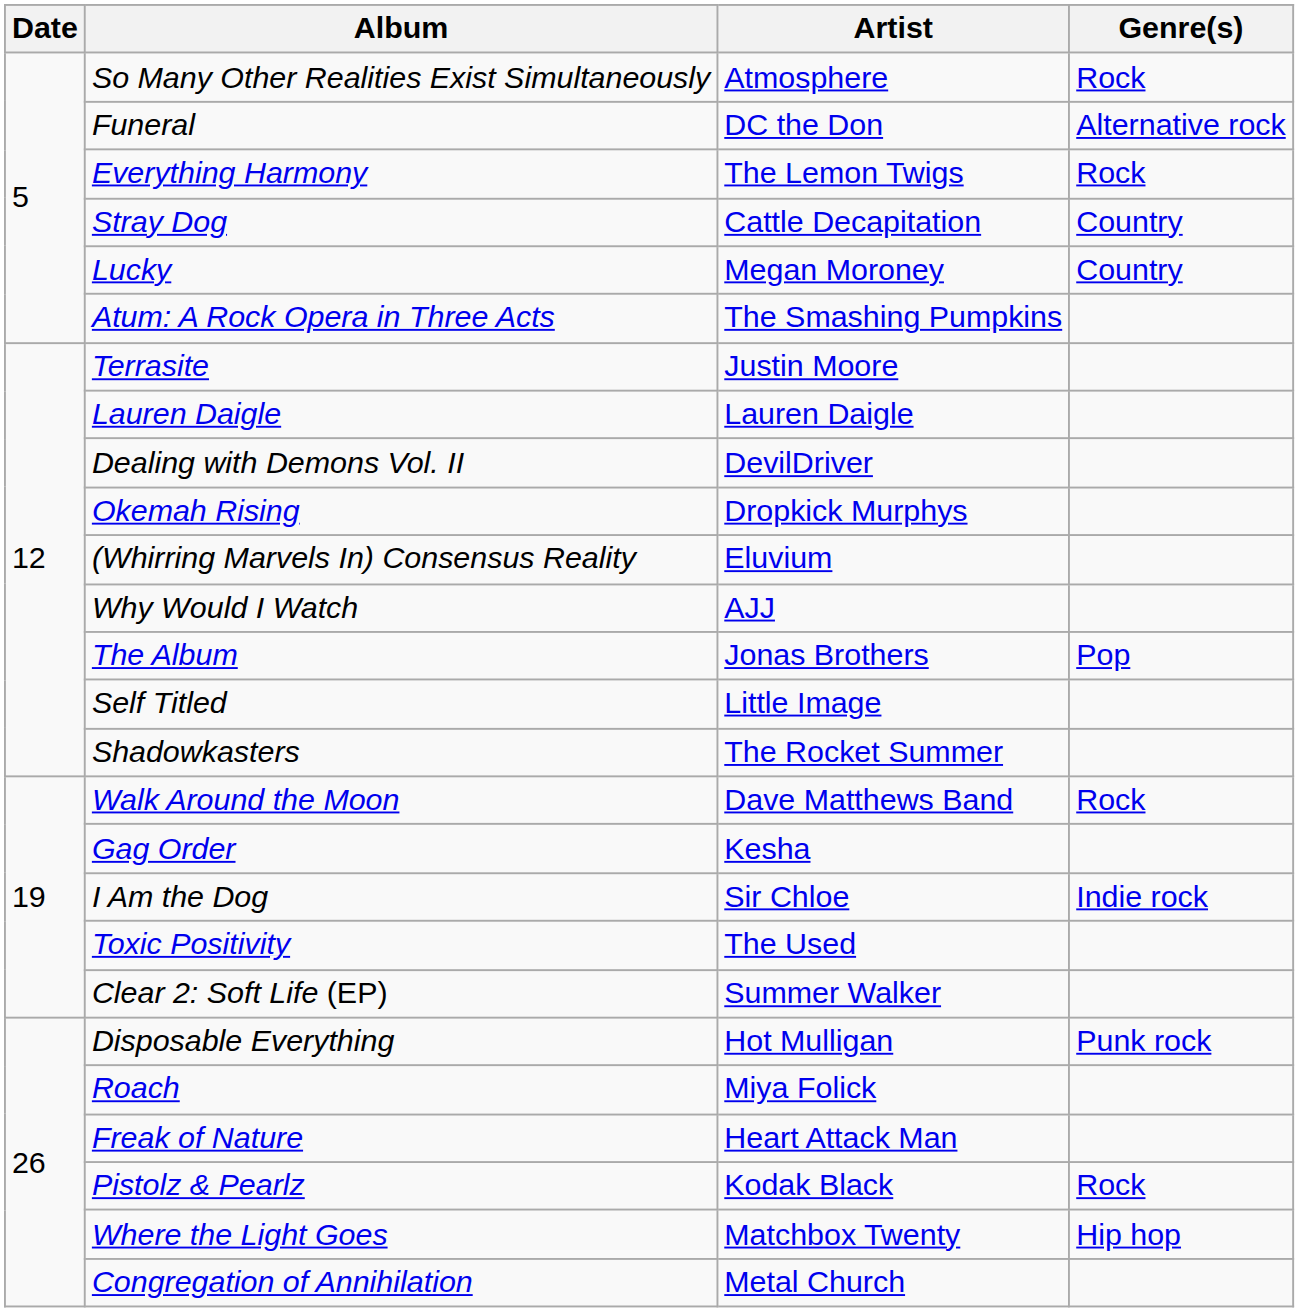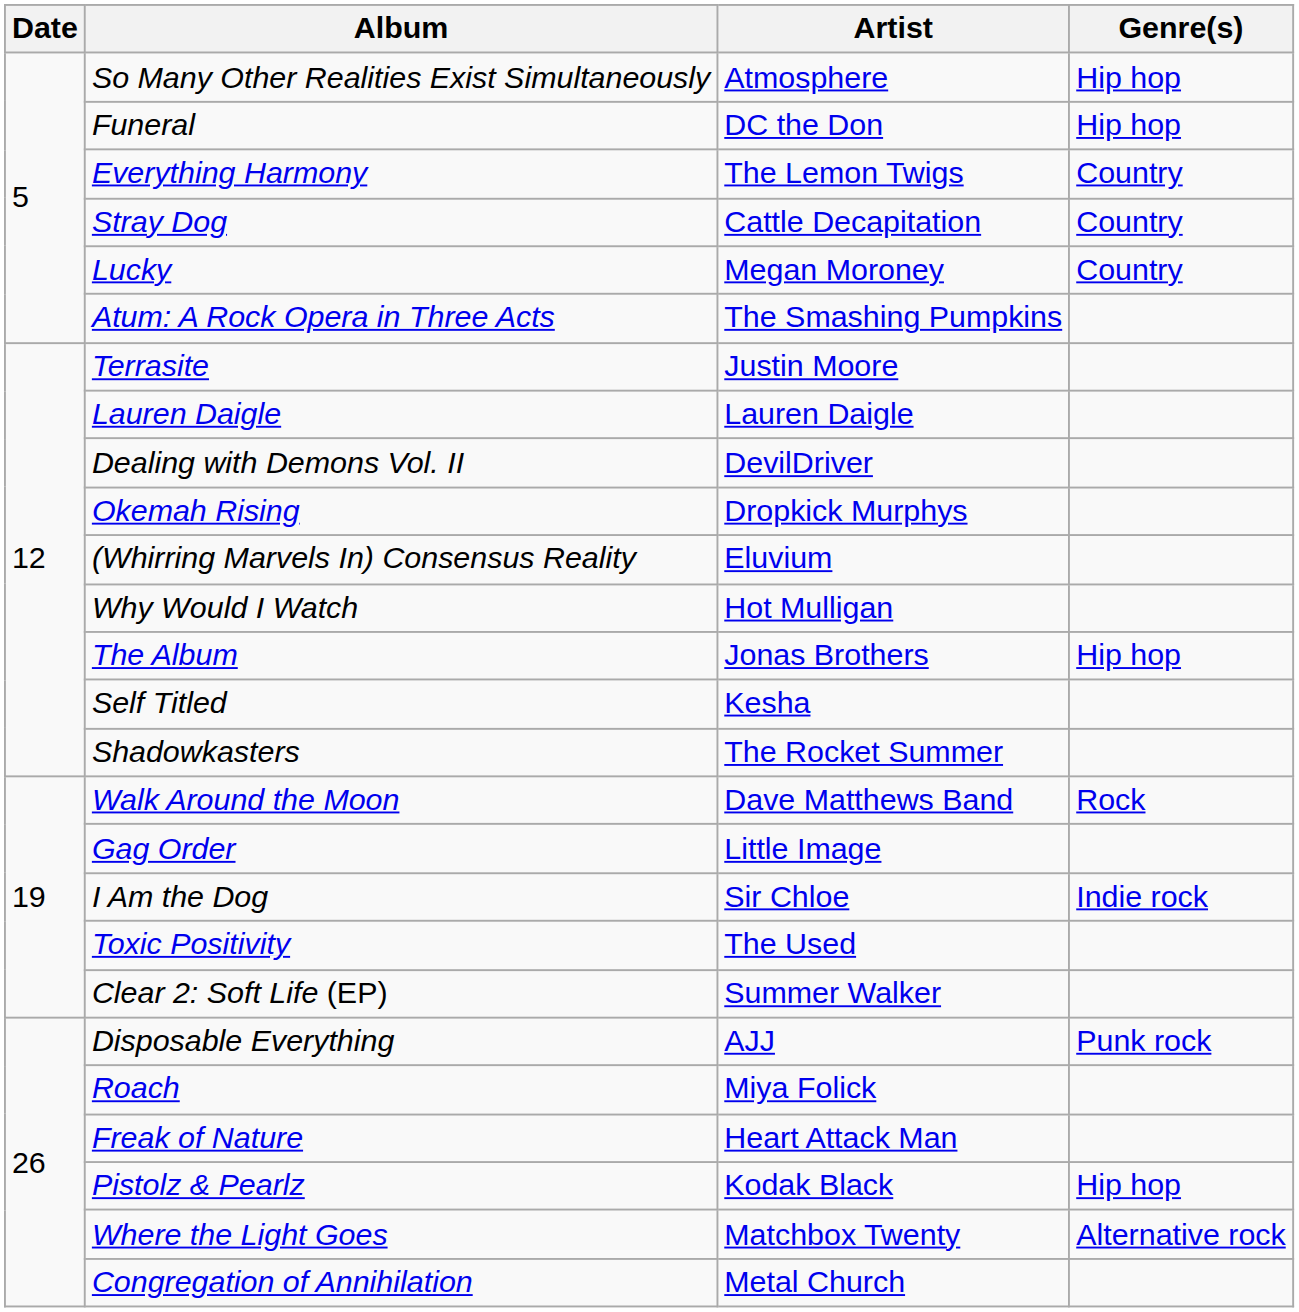 <table class="wikitable">
 <tr>
 <th>Date</th>
 <th>Album</th>
 <th>Artist</th>
 <th>Genre(s)</th>
 </tr>
 <tr>
 <td rowspan="6">5</td>
 <td><em>So Many Other Realities Exist Simultaneously</em></td>
 <td><a href='#'>Atmosphere</a></td>
-<td><a href='#'>Rock</a></td>
+<td><a href='#'>Hip hop</a></td>
 </tr>
 <tr>
 <td><em>Funeral</em></td>
 <td><a href='#'>DC the Don</a></td>
-<td><a href='#'>Alternative rock</a></td>
+<td><a href='#'>Hip hop</a></td>
 </tr>
 <tr>
 <td><em><a href='#'>Everything Harmony</a></em></td>
 <td><a href='#'>The Lemon Twigs</a></td>
-<td><a href='#'>Rock</a></td>
+<td><a href='#'>Country</a></td>
 </tr>
 <tr>
 <td><em><a href='#'>Stray Dog</a></em></td>
 <td><a href='#'>Cattle Decapitation</a></td>
 <td><a href='#'>Country</a></td>
 </tr>
 <tr>
 <td><em><a href='#'>Lucky</a></em></td>
 <td><a href='#'>Megan Moroney</a></td>
 <td><a href='#'>Country</a></td>
 </tr>
 <tr>
 <td><em><a href='#'>Atum: A Rock Opera in Three Acts</a></em></td>
 <td><a href='#'>The Smashing Pumpkins</a></td>
 <td></td>
 </tr>
 <tr>
 <td rowspan="9">12</td>
 <td><em><a href='#'>Terrasite</a></em></td>
 <td><a href='#'>Justin Moore</a></td>
 <td></td>
 </tr>
 <tr>
 <td><em><a href='#'>Lauren Daigle</a></em></td>
 <td><a href='#'>Lauren Daigle</a></td>
 <td></td>
 </tr>
 <tr>
 <td><em>Dealing with Demons Vol. II</em></td>
 <td><a href='#'>DevilDriver</a></td>
 <td></td>
 </tr>
 <tr>
 <td><em><a href='#'>Okemah Rising</a></em></td>
 <td><a href='#'>Dropkick Murphys</a></td>
 <td></td>
 </tr>
 <tr>
 <td><em>(Whirring Marvels In) Consensus Reality</em></td>
 <td><a href='#'>Eluvium</a></td>
 <td></td>
 </tr>
 <tr>
 <td><em>Why Would I Watch</em></td>
-<td><a href='#'>AJJ</a></td>
+<td><a href='#'>Hot Mulligan</a></td>
 <td></td>
 </tr>
 <tr>
 <td><em><a href='#'>The Album</a></em></td>
 <td><a href='#'>Jonas Brothers</a></td>
-<td><a href='#'>Pop</a></td>
+<td><a href='#'>Hip hop</a></td>
 </tr>
 <tr>
 <td><em>Self Titled</em></td>
-<td><a href='#'>Little Image</a></td>
+<td><a href='#'>Kesha</a></td>
 <td></td>
 </tr>
 <tr>
 <td><em>Shadowkasters</em></td>
 <td><a href='#'>The Rocket Summer</a></td>
 <td></td>
 </tr>
 <tr>
 <td rowspan="5">19</td>
 <td><em><a href='#'>Walk Around the Moon</a></em></td>
 <td><a href='#'>Dave Matthews Band</a></td>
 <td><a href='#'>Rock</a></td>
 </tr>
 <tr>
 <td><em><a href='#'>Gag Order</a></em></td>
-<td><a href='#'>Kesha</a></td>
+<td><a href='#'>Little Image</a></td>
 <td></td>
 </tr>
 <tr>
 <td><em>I Am the Dog</em></td>
 <td><a href='#'>Sir Chloe</a></td>
 <td><a href='#'>Indie rock</a></td>
 </tr>
 <tr>
 <td><em><a href='#'>Toxic Positivity</a></em></td>
 <td><a href='#'>The Used</a></td>
 <td></td>
 </tr>
 <tr>
 <td><em>Clear 2: Soft Life</em> (EP)</td>
 <td><a href='#'>Summer Walker</a></td>
 <td></td>
 </tr>
 <tr>
 <td rowspan="6">26</td>
 <td><em>Disposable Everything</em></td>
-<td><a href='#'>Hot Mulligan</a></td>
+<td><a href='#'>AJJ</a></td>
 <td><a href='#'>Punk rock</a></td>
 </tr>
 <tr>
 <td><em><a href='#'>Roach</a></em></td>
 <td><a href='#'>Miya Folick</a></td>
 <td></td>
 </tr>
 <tr>
 <td><em><a href='#'>Freak of Nature</a></em></td>
 <td><a href='#'>Heart Attack Man</a></td>
 <td></td>
 </tr>
 <tr>
 <td><em><a href='#'>Pistolz & Pearlz</a></em></td>
 <td><a href='#'>Kodak Black</a></td>
-<td><a href='#'>Rock</a></td>
+<td><a href='#'>Hip hop</a></td>
 </tr>
 <tr>
 <td><em><a href='#'>Where the Light Goes</a></em></td>
 <td><a href='#'>Matchbox Twenty</a></td>
-<td><a href='#'>Hip hop</a></td>
+<td><a href='#'>Alternative rock</a></td>
 </tr>
 <tr>
 <td><em><a href='#'>Congregation of Annihilation</a></em></td>
 <td><a href='#'>Metal Church</a></td>
 <td></td>
 </tr>
 </table>
